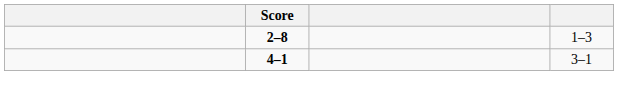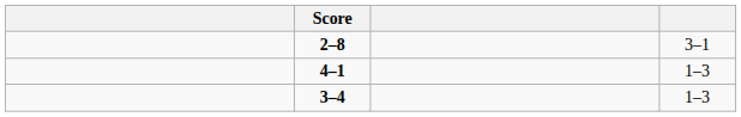 <table class="wikitable" style="text-align: center; ">
 <tr>
 <th align="right" width="270"></th>
 <th width="65">Score</th>
 <th align="left" width="270"></th>
 <th width="65"></th>
 </tr>
 <tr>
 <td align="left"></td>
 <td><strong>2–8</strong></td>
 <td align="left"><strong></strong></td>
-<td>1–3 <strong></strong></td>
+<td>3–1 <strong></strong></td>
 </tr>
 <tr>
 <td align="left"><strong></strong></td>
 <td><strong>4–1</strong></td>
 <td align="left"></td>
-<td>3–1 <strong></strong></td>
+<td>1–3 <strong></strong></td>
+</tr>
+<tr>
+<td align="left"></td>
+<td><strong>3–4</strong></td>
+<td align="left"><strong></strong></td>
+<td>1–3 <strong></strong></td>
 </tr>
 </table>
